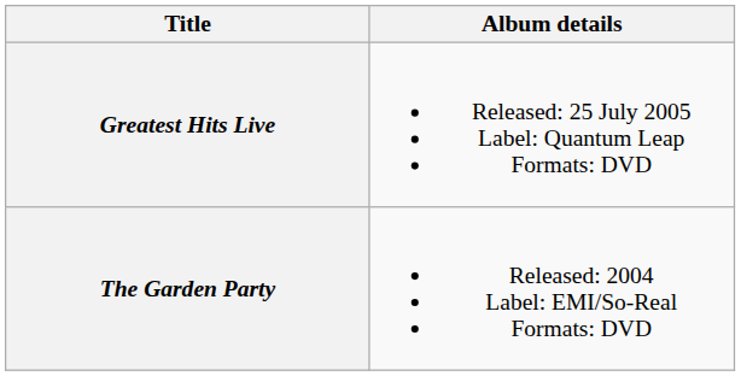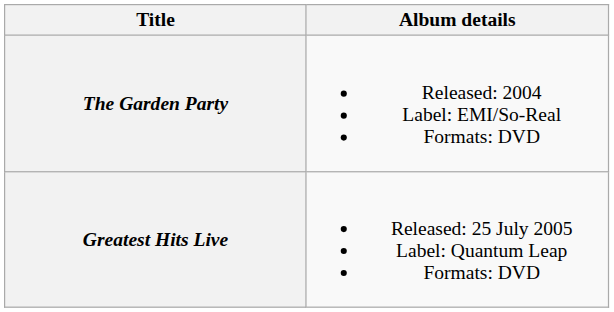 <table class="wikitable plainrowheaders" style="text-align:center;">
 <tr>
 <th scope="col" style="width:15em;">Title</th>
 <th scope="col" style="width:15em;">Album details</th>
 </tr>
 <tr>
+<th scope="row"><em>The Garden Party</em></th>
+<td><br><ul><li>Released: 2004</li><li>Label: EMI/So-Real</li><li>Formats: DVD</li></ul></td>
+</tr>
+<tr>
 <th scope="row"><em>Greatest Hits Live</em></th>
 <td><br><ul><li>Released: 25 July 2005</li><li>Label: Quantum Leap</li><li>Formats: DVD</li></ul></td>
 </tr>
-<tr>
-<th scope="row"><em>The Garden Party</em></th>
-<td><br><ul><li>Released: 2004</li><li>Label: EMI/So-Real</li><li>Formats: DVD</li></ul></td>
-</tr>
 </table>
